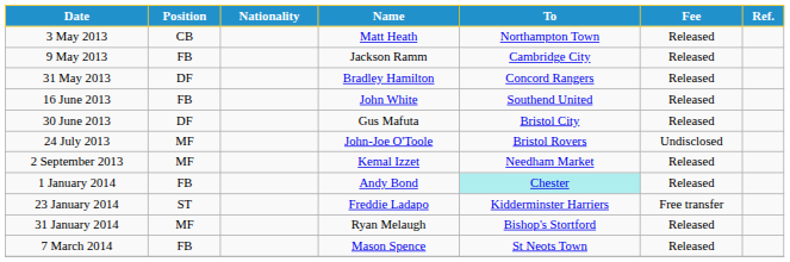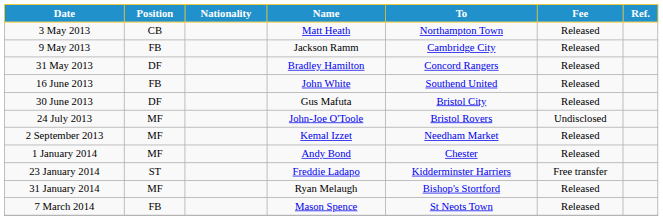 <table class="wikitable" style="text-align:center; font-size:90%; width:100%;">
 <tr>
 <th style="background:#2191CC; color:white; border:1px solid #F7C408; text-align:center;">Date</th>
 <th style="background:#2191CC; color:white; border:1px solid #F7C408; text-align:center;">Position</th>
 <th style="background:#2191CC; color:white; border:1px solid #F7C408; text-align:center;">Nationality</th>
 <th style="background:#2191CC; color:white; border:1px solid #F7C408; text-align:center;">Name</th>
 <th style="background:#2191CC; color:white; border:1px solid #F7C408; text-align:center;">To</th>
 <th style="background:#2191CC; color:white; border:1px solid #F7C408; text-align:center;">Fee</th>
 <th style="background:#2191CC; color:white; border:1px solid #F7C408; text-align:center;">Ref.</th>
 </tr>
 <tr>
 <td>3 May 2013</td>
 <td>CB</td>
 <td></td>
 <td><a href='#'>Matt Heath</a></td>
 <td> <a href='#'>Northampton Town</a></td>
 <td>Released</td>
 <td></td>
 </tr>
 <tr>
 <td>9 May 2013</td>
 <td>FB</td>
 <td></td>
 <td>Jackson Ramm</td>
 <td> <a href='#'>Cambridge City</a></td>
 <td>Released</td>
 <td></td>
 </tr>
 <tr>
 <td>31 May 2013</td>
 <td>DF</td>
 <td></td>
 <td><a href='#'>Bradley Hamilton</a></td>
 <td> <a href='#'>Concord Rangers</a></td>
 <td>Released</td>
 <td></td>
 </tr>
 <tr>
 <td>16 June 2013</td>
 <td>FB</td>
 <td></td>
 <td><a href='#'>John White</a></td>
 <td> <a href='#'>Southend United</a></td>
 <td>Released</td>
 <td></td>
 </tr>
 <tr>
 <td>30 June 2013</td>
 <td>DF</td>
 <td></td>
 <td>Gus Mafuta</td>
 <td> <a href='#'>Bristol City</a></td>
 <td>Released</td>
 <td></td>
 </tr>
 <tr>
 <td>24 July 2013</td>
 <td>MF</td>
 <td></td>
 <td><a href='#'>John-Joe O'Toole</a></td>
 <td> <a href='#'>Bristol Rovers</a></td>
 <td>Undisclosed</td>
 <td></td>
 </tr>
 <tr>
 <td>2 September 2013</td>
 <td>MF</td>
 <td></td>
 <td><a href='#'>Kemal Izzet</a></td>
 <td> <a href='#'>Needham Market</a></td>
 <td>Released</td>
 <td></td>
 </tr>
 <tr>
 <td>1 January 2014</td>
-<td>FB</td>
+<td>MF</td>
 <td></td>
 <td><a href='#'>Andy Bond</a></td>
-<td style="background: paleturquoise;"> <a href='#'>Chester</a></td>
+<td> <a href='#'>Chester</a></td>
 <td>Released</td>
 <td></td>
 </tr>
 <tr>
 <td>23 January 2014</td>
 <td>ST</td>
 <td></td>
 <td><a href='#'>Freddie Ladapo</a></td>
 <td> <a href='#'>Kidderminster Harriers</a></td>
 <td>Free transfer</td>
 <td></td>
 </tr>
 <tr>
 <td>31 January 2014</td>
 <td>MF</td>
 <td></td>
 <td>Ryan Melaugh</td>
 <td> <a href='#'>Bishop's Stortford</a></td>
 <td>Released</td>
 <td></td>
 </tr>
 <tr>
 <td>7 March 2014</td>
 <td>FB</td>
 <td></td>
 <td><a href='#'>Mason Spence</a></td>
 <td> <a href='#'>St Neots Town</a></td>
 <td>Released</td>
 <td></td>
 </tr>
 <tr>
 </tr>
 </table>
